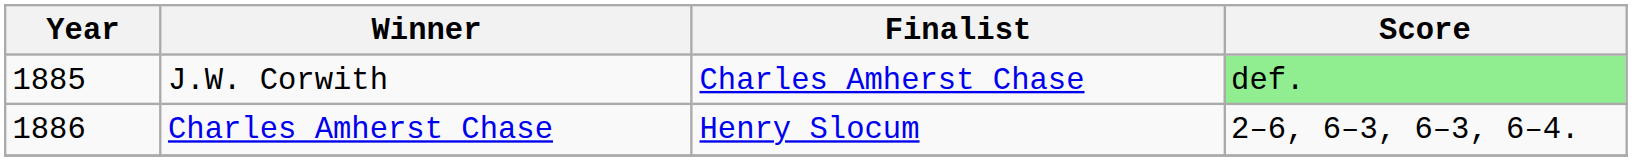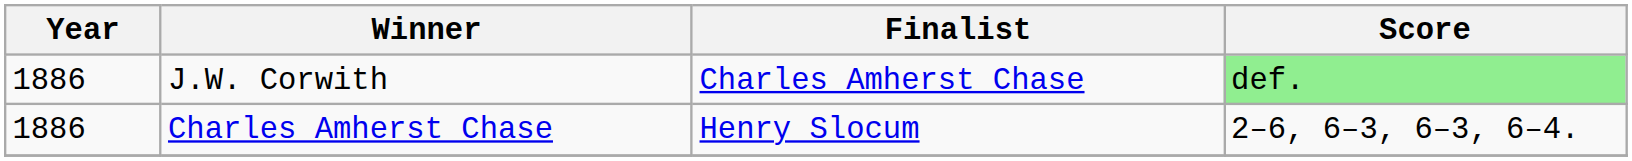 <table class="wikitable">
 <tr>
 <th style="width:60px;">Year</th>
 <th style="width:220px;">Winner</th>
 <th style="width:220px;">Finalist</th>
 <th style="width:165px;">Score</th>
 </tr>
 <tr>
-<td>1885</td>
+<td>1886</td>
 <td> J.W. Corwith</td>
 <td> <a href='#'>Charles Amherst Chase</a></td>
 <td style="background: lightgreen;">def.</td>
 </tr>
 <tr>
 <td>1886</td>
 <td> <a href='#'>Charles Amherst Chase</a></td>
 <td> <a href='#'>Henry Slocum</a></td>
 <td>2–6, 6–3, 6–3, 6–4.</td>
 </tr>
 <tr>
 </tr>
 </table>
